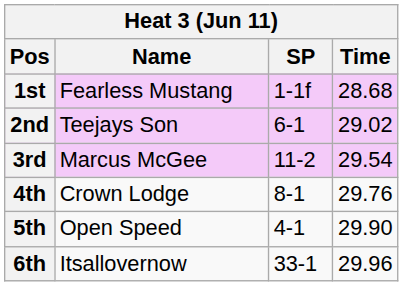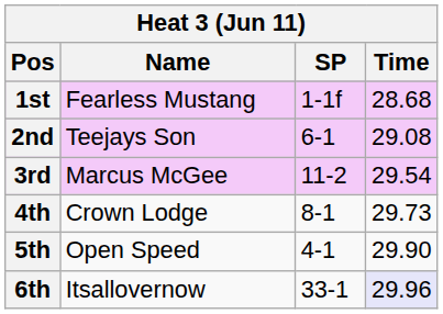 <table class="wikitable">
 <tr>
 <th colspan="6">Heat 3 (Jun 11)</th>
 </tr>
 <tr>
 <th width=20>Pos</th>
 <th width=150>Name</th>
 <th width=40>SP</th>
 <th width=40>Time</th>
 </tr>
 <tr style="background: #f4caf9;">
 <th>1st</th>
 <td>Fearless Mustang</td>
 <td>1-1f</td>
 <td>28.68</td>
 </tr>
 <tr style="background: #f4caf9;">
 <th>2nd</th>
 <td>Teejays Son</td>
 <td>6-1</td>
-<td>29.02</td>
+<td>29.08</td>
 </tr>
 <tr style="background: #f4caf9;">
 <th>3rd</th>
 <td>Marcus McGee</td>
 <td>11-2</td>
 <td>29.54</td>
 </tr>
 <tr>
 <th>4th</th>
 <td>Crown Lodge</td>
 <td>8-1</td>
-<td>29.76</td>
+<td>29.73</td>
 </tr>
 <tr>
 <th>5th</th>
 <td>Open Speed</td>
 <td>4-1</td>
 <td>29.90</td>
 </tr>
 <tr>
 <th>6th</th>
 <td>Itsallovernow</td>
 <td>33-1</td>
-<td>29.96</td>
+<td style="background: lavender;">29.96</td>
 </tr>
 </table>
